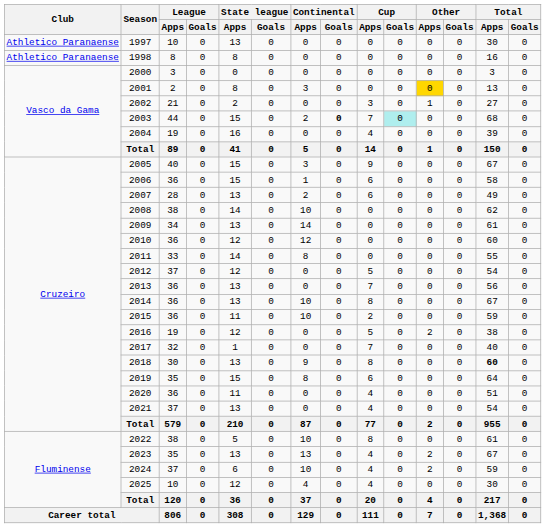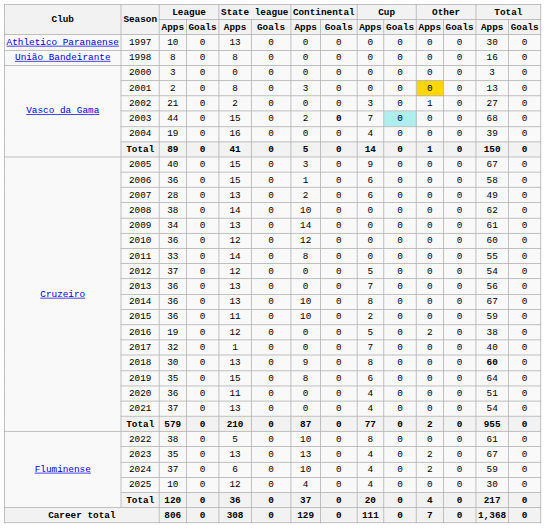 <table class="wikitable" style="text-align: center;font-size:100%">
 <tr>
 <th rowspan="2">Club</th>
 <th rowspan="2">Season</th>
 <th colspan="2">League</th>
 <th colspan="2">State league</th>
 <th colspan="2">Continental</th>
 <th colspan="2">Cup</th>
 <th colspan="2">Other</th>
 <th colspan="2">Total</th>
 </tr>
 <tr>
 <th>Apps</th>
 <th>Goals</th>
 <th>Apps</th>
 <th>Goals</th>
 <th>Apps</th>
 <th>Goals</th>
 <th>Apps</th>
 <th>Goals</th>
 <th>Apps</th>
 <th>Goals</th>
 <th>Apps</th>
 <th>Goals</th>
 </tr>
 <tr>
 <td><a href='#'>Athletico Paranaense</a></td>
 <td>1997</td>
 <td>10</td>
 <td>0</td>
 <td>13</td>
 <td>0</td>
 <td>0</td>
 <td>0</td>
 <td>0</td>
 <td>0</td>
 <td>0</td>
 <td>0</td>
 <td>30</td>
 <td>0</td>
 </tr>
 <tr>
-<td><a href='#'>Athletico Paranaense</a></td>
+<td><a href='#'>União Bandeirante</a></td>
 <td>1998</td>
 <td>8</td>
 <td>0</td>
 <td>8</td>
 <td>0</td>
 <td>0</td>
 <td>0</td>
 <td>0</td>
 <td>0</td>
 <td>0</td>
 <td>0</td>
 <td>16</td>
 <td>0</td>
 </tr>
 <tr>
 <td rowspan="6"><a href='#'>Vasco da Gama</a></td>
 <td>2000</td>
 <td>3</td>
 <td>0</td>
 <td>0</td>
 <td>0</td>
 <td>0</td>
 <td>0</td>
 <td>0</td>
 <td>0</td>
 <td>0</td>
 <td>0</td>
 <td>3</td>
 <td>0</td>
 </tr>
 <tr>
 <td>2001</td>
 <td>2</td>
 <td>0</td>
 <td>8</td>
 <td>0</td>
 <td>3</td>
 <td>0</td>
 <td>0</td>
 <td>0</td>
 <td style="background: gold;">0</td>
 <td>0</td>
 <td>13</td>
 <td>0</td>
 </tr>
 <tr>
 <td>2002</td>
 <td>21</td>
 <td>0</td>
 <td>2</td>
 <td>0</td>
 <td>0</td>
 <td>0</td>
 <td>3</td>
 <td>0</td>
 <td>1</td>
 <td>0</td>
 <td>27</td>
 <td>0</td>
 </tr>
 <tr>
 <td>2003</td>
 <td>44</td>
 <td>0</td>
 <td>15</td>
 <td>0</td>
 <td>2</td>
 <td><strong>0</strong></td>
 <td>7</td>
 <td style="background: paleturquoise;">0</td>
 <td>0</td>
 <td>0</td>
 <td>68</td>
 <td>0</td>
 </tr>
 <tr>
 <td>2004</td>
 <td>19</td>
 <td>0</td>
 <td>16</td>
 <td>0</td>
 <td>0</td>
 <td>0</td>
 <td>4</td>
 <td>0</td>
 <td>0</td>
 <td>0</td>
 <td>39</td>
 <td>0</td>
 </tr>
 <tr>
 <th>Total</th>
 <th>89</th>
 <th>0</th>
 <th>41</th>
 <th>0</th>
 <th>5</th>
 <th>0</th>
 <th>14</th>
 <th>0</th>
 <th>1</th>
 <th>0</th>
 <th>150</th>
 <th>0</th>
 </tr>
 <tr>
 <td rowspan="18"><a href='#'>Cruzeiro</a></td>
 <td>2005</td>
 <td>40</td>
 <td>0</td>
 <td>15</td>
 <td>0</td>
 <td>3</td>
 <td>0</td>
 <td>9</td>
 <td>0</td>
 <td>0</td>
 <td>0</td>
 <td>67</td>
 <td>0</td>
 </tr>
 <tr>
 <td>2006</td>
 <td>36</td>
 <td>0</td>
 <td>15</td>
 <td>0</td>
 <td>1</td>
 <td>0</td>
 <td>6</td>
 <td>0</td>
 <td>0</td>
 <td>0</td>
 <td>58</td>
 <td>0</td>
 </tr>
 <tr>
 <td>2007</td>
 <td>28</td>
 <td>0</td>
 <td>13</td>
 <td>0</td>
 <td>2</td>
 <td>0</td>
 <td>6</td>
 <td>0</td>
 <td>0</td>
 <td>0</td>
 <td>49</td>
 <td>0</td>
 </tr>
 <tr>
 <td>2008</td>
 <td>38</td>
 <td>0</td>
 <td>14</td>
 <td>0</td>
 <td>10</td>
 <td>0</td>
 <td>0</td>
 <td>0</td>
 <td>0</td>
 <td>0</td>
 <td>62</td>
 <td>0</td>
 </tr>
 <tr>
 <td>2009</td>
 <td>34</td>
 <td>0</td>
 <td>13</td>
 <td>0</td>
 <td>14</td>
 <td>0</td>
 <td>0</td>
 <td>0</td>
 <td>0</td>
 <td>0</td>
 <td>61</td>
 <td>0</td>
 </tr>
 <tr>
 <td>2010</td>
 <td>36</td>
 <td>0</td>
 <td>12</td>
 <td>0</td>
 <td>12</td>
 <td>0</td>
 <td>0</td>
 <td>0</td>
 <td>0</td>
 <td>0</td>
 <td>60</td>
 <td>0</td>
 </tr>
 <tr>
 <td>2011</td>
 <td>33</td>
 <td>0</td>
 <td>14</td>
 <td>0</td>
 <td>8</td>
 <td>0</td>
 <td>0</td>
 <td>0</td>
 <td>0</td>
 <td>0</td>
 <td>55</td>
 <td>0</td>
 </tr>
 <tr>
 <td>2012</td>
 <td>37</td>
 <td>0</td>
 <td>12</td>
 <td>0</td>
 <td>0</td>
 <td>0</td>
 <td>5</td>
 <td>0</td>
 <td>0</td>
 <td>0</td>
 <td>54</td>
 <td>0</td>
 </tr>
 <tr>
 <td>2013</td>
 <td>36</td>
 <td>0</td>
 <td>13</td>
 <td>0</td>
 <td>0</td>
 <td>0</td>
 <td>7</td>
 <td>0</td>
 <td>0</td>
 <td>0</td>
 <td>56</td>
 <td>0</td>
 </tr>
 <tr>
 <td>2014</td>
 <td>36</td>
 <td>0</td>
 <td>13</td>
 <td>0</td>
 <td>10</td>
 <td>0</td>
 <td>8</td>
 <td>0</td>
 <td>0</td>
 <td>0</td>
 <td>67</td>
 <td>0</td>
 </tr>
 <tr>
 <td>2015</td>
 <td>36</td>
 <td>0</td>
 <td>11</td>
 <td>0</td>
 <td>10</td>
 <td>0</td>
 <td>2</td>
 <td>0</td>
 <td>0</td>
 <td>0</td>
 <td 0>59</td>
 <td>0</td>
 </tr>
 <tr>
 <td>2016</td>
 <td>19</td>
 <td>0</td>
 <td>12</td>
 <td>0</td>
 <td>0</td>
 <td>0</td>
 <td>5</td>
 <td>0</td>
 <td>2</td>
 <td>0</td>
 <td>38</td>
 <td>0</td>
 </tr>
 <tr>
 <td>2017</td>
 <td>32</td>
 <td>0</td>
 <td>1</td>
 <td>0</td>
 <td>0</td>
 <td>0</td>
 <td>7</td>
 <td>0</td>
 <td>0</td>
 <td>0</td>
 <td>40</td>
 <td>0</td>
 </tr>
 <tr>
 <td>2018</td>
 <td>30</td>
 <td>0</td>
 <td>13</td>
 <td>0</td>
 <td>9</td>
 <td>0</td>
 <td>8</td>
 <td>0</td>
 <td>0</td>
 <td>0</td>
 <td><strong>60</strong></td>
 <td>0</td>
 </tr>
 <tr>
 <td>2019</td>
 <td>35</td>
 <td>0</td>
 <td>15</td>
 <td>0</td>
 <td>8</td>
 <td>0</td>
 <td>6</td>
 <td>0</td>
 <td>0</td>
 <td>0</td>
 <td>64</td>
 <td>0</td>
 </tr>
 <tr>
 <td>2020</td>
 <td>36</td>
 <td>0</td>
 <td>11</td>
 <td>0</td>
 <td>0</td>
 <td>0</td>
 <td>4</td>
 <td>0</td>
 <td>0</td>
 <td>0</td>
 <td>51</td>
 <td>0</td>
 </tr>
 <tr>
 <td>2021</td>
 <td>37</td>
 <td>0</td>
 <td>13</td>
 <td>0</td>
 <td>0</td>
 <td>0</td>
 <td>4</td>
 <td>0</td>
 <td>0</td>
 <td>0</td>
 <td>54</td>
 <td>0</td>
 </tr>
 <tr>
 <th>Total</th>
 <th>579</th>
 <th>0</th>
 <th>210</th>
 <th>0</th>
 <th>87</th>
 <th>0</th>
 <th>77</th>
 <th>0</th>
 <th>2</th>
 <th>0</th>
 <th>955</th>
 <th>0</th>
 </tr>
 <tr>
 <td rowspan="5"><a href='#'>Fluminense</a></td>
 <td>2022</td>
 <td>38</td>
 <td>0</td>
 <td>5</td>
 <td>0</td>
 <td>10</td>
 <td>0</td>
 <td>8</td>
 <td>0</td>
 <td>0</td>
 <td>0</td>
 <td>61</td>
 <td>0</td>
 </tr>
 <tr>
 <td>2023</td>
 <td>35</td>
 <td>0</td>
 <td>13</td>
 <td>0</td>
 <td>13</td>
 <td>0</td>
 <td>4</td>
 <td>0</td>
 <td>2</td>
 <td>0</td>
 <td>67</td>
 <td>0</td>
 </tr>
 <tr>
 <td>2024</td>
 <td>37</td>
 <td>0</td>
 <td>6</td>
 <td>0</td>
 <td>10</td>
 <td>0</td>
 <td>4</td>
 <td>0</td>
 <td>2</td>
 <td>0</td>
 <td>59</td>
 <td>0</td>
 </tr>
 <tr>
 <td>2025</td>
 <td>10</td>
 <td>0</td>
 <td>12</td>
 <td>0</td>
 <td>4</td>
 <td>0</td>
 <td>4</td>
 <td>0</td>
 <td>0</td>
 <td>0</td>
 <td>30</td>
 <td>0</td>
 </tr>
 <tr>
 <th>Total</th>
 <th>120</th>
 <th>0</th>
 <th>36</th>
 <th>0</th>
 <th>37</th>
 <th>0</th>
 <th>20</th>
 <th>0</th>
 <th>4</th>
 <th>0</th>
 <th>217</th>
 <th>0</th>
 </tr>
 <tr>
 <th colspan="2">Career total</th>
 <th>806</th>
 <th>0</th>
 <th>308</th>
 <th>0</th>
 <th>129</th>
 <th>0</th>
 <th>111</th>
 <th>0</th>
 <th>7</th>
 <th>0</th>
 <th>1,368</th>
 <th>0</th>
 </tr>
 </table>
